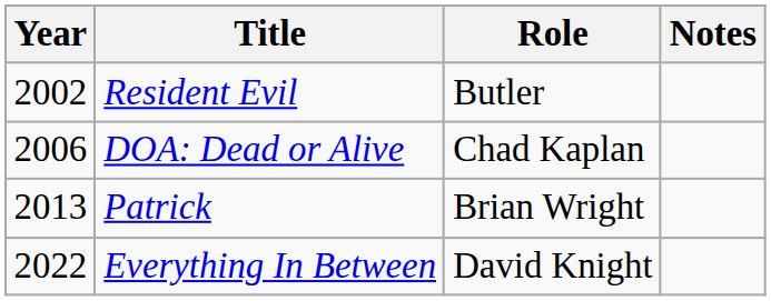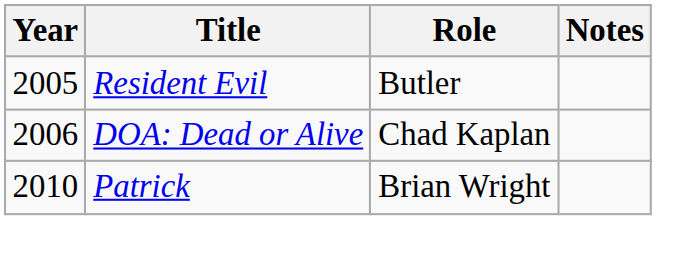 <table class="wikitable">
 <tr>
 <th>Year</th>
 <th>Title</th>
 <th>Role</th>
 <th>Notes</th>
 </tr>
 <tr>
-<td>2002</td>
+<td>2005</td>
 <td><em><a href='#'>Resident Evil</a></em></td>
 <td>Butler</td>
 <td></td>
 </tr>
 <tr>
 <td>2006</td>
 <td><em><a href='#'>DOA: Dead or Alive</a></em></td>
 <td>Chad Kaplan</td>
 <td></td>
 </tr>
 <tr>
-<td>2013</td>
+<td>2010</td>
 <td><em><a href='#'>Patrick</a></em></td>
 <td>Brian Wright</td>
 <td></td>
 </tr>
-<tr>
-<td>2022</td>
-<td><a href='#'><em>Everything In Between</em></a></td>
-<td>David Knight</td>
-<td></td>
-</tr>
 </table>
